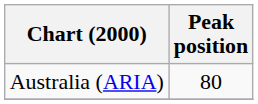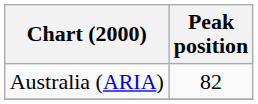 <table class="wikitable">
 <tr>
 <th>Chart (2000)</th>
 <th>Peak<br>position</th>
 </tr>
 <tr>
 <td>Australia (<a href='#'>ARIA</a>)</td>
-<td align="center">80</td>
+<td align="center">82</td>
 </tr>
 <tr>
 </tr>
 <tr>
 </tr>
 </table>
